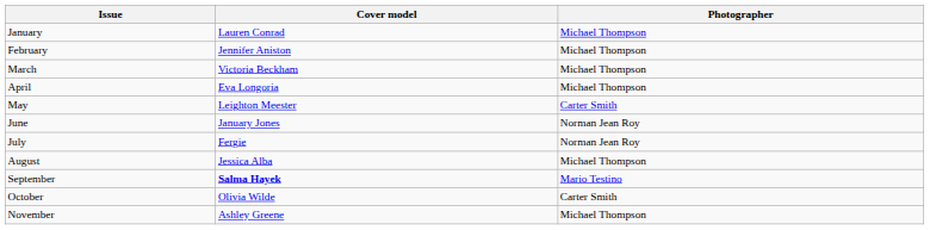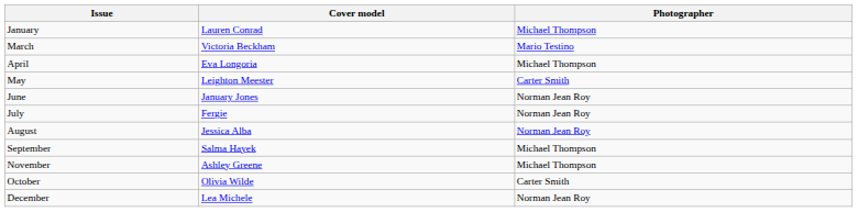 <table class="sortable wikitable"  style="font-size:95%; width:100%;">
 <tr>
 <th style="text-align:center;">Issue</th>
 <th style="text-align:center;">Cover model</th>
 <th style="text-align:center;">Photographer</th>
 </tr>
 <tr>
 <td>January</td>
 <td><a href='#'>Lauren Conrad</a></td>
 <td><a href='#'>Michael Thompson</a></td>
 </tr>
 <tr>
-<td>February</td>
-<td><a href='#'>Jennifer Aniston</a></td>
-<td>Michael Thompson</td>
-</tr>
-<tr>
 <td>March</td>
 <td><a href='#'>Victoria Beckham</a></td>
-<td>Michael Thompson</td>
+<td><a href='#'>Mario Testino</a></td>
 </tr>
 <tr>
 <td>April</td>
 <td><a href='#'>Eva Longoria</a></td>
 <td>Michael Thompson</td>
 </tr>
 <tr>
 <td>May</td>
 <td><a href='#'>Leighton Meester</a></td>
 <td><a href='#'>Carter Smith</a></td>
 </tr>
 <tr>
 <td>June</td>
 <td><a href='#'>January Jones</a></td>
 <td>Norman Jean Roy</td>
 </tr>
 <tr>
 <td>July</td>
 <td><a href='#'>Fergie</a></td>
 <td>Norman Jean Roy</td>
 </tr>
 <tr>
 <td>August</td>
 <td><a href='#'>Jessica Alba</a></td>
+<td><a href='#'>Norman Jean Roy</a></td>
+</tr>
+<tr>
+<td>September</td>
+<td><a href='#'>Salma Hayek</a></td>
 <td>Michael Thompson</td>
 </tr>
 <tr>
-<td>September</td>
-<td><strong><a href='#'>Salma Hayek</a></strong></td>
-<td><a href='#'>Mario Testino</a></td>
+<td>November</td>
+<td><a href='#'>Ashley Greene</a></td>
+<td>Michael Thompson</td>
 </tr>
 <tr>
 <td>October</td>
 <td><a href='#'>Olivia Wilde</a></td>
 <td>Carter Smith</td>
 </tr>
 <tr>
-<td>November</td>
-<td><a href='#'>Ashley Greene</a></td>
-<td>Michael Thompson</td>
+<td>December</td>
+<td><a href='#'>Lea Michele</a></td>
+<td>Norman Jean Roy</td>
 </tr>
 </table>
